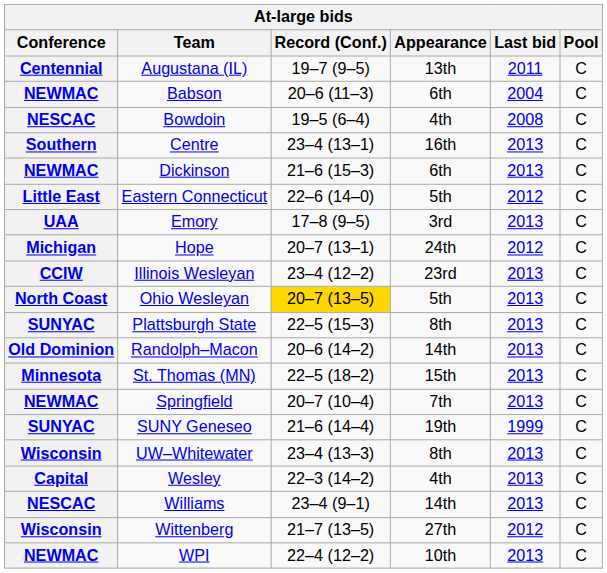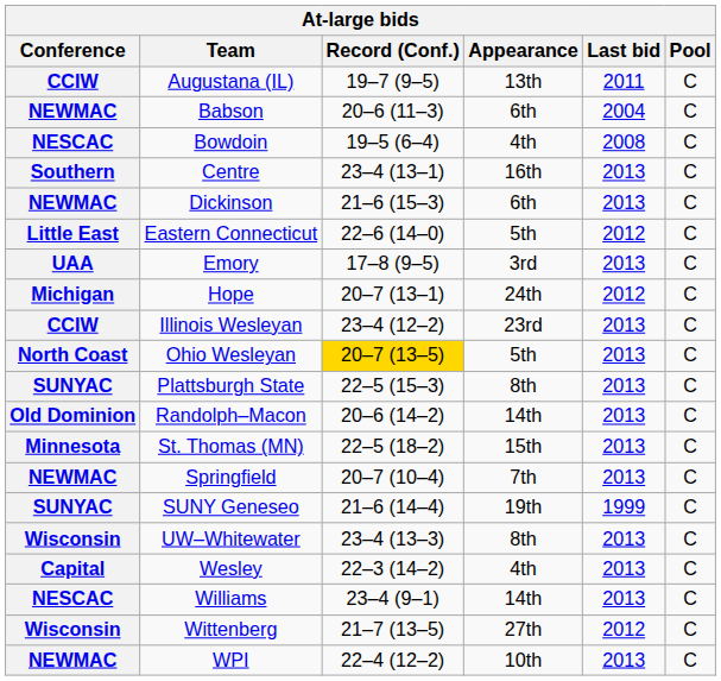 <table class="wikitable sortable plainrowheaders" style="text-align:center;">
 <tr>
 <th colspan="8" style=>At-large bids</th>
 </tr>
 <tr>
 <th scope="col">Conference</th>
 <th scope="col">Team</th>
 <th scope="col">Record (Conf.)</th>
 <th scope="col" data-sort-type="number">Appearance</th>
 <th scope="col">Last bid</th>
 <th scope="col">Pool</th>
 </tr>
 <tr>
-<th><a href='#'>Centennial</a></th>
+<th><a href='#'>CCIW</a></th>
 <td><a href='#'>Augustana (IL)</a></td>
 <td>19–7 (9–5)</td>
 <td>13th</td>
 <td><a href='#'>2011</a></td>
 <td>C</td>
 </tr>
 <tr>
 <th><a href='#'>NEWMAC</a></th>
 <td><a href='#'>Babson</a></td>
 <td>20–6 (11–3)</td>
 <td>6th</td>
 <td><a href='#'>2004</a></td>
 <td>C</td>
 </tr>
 <tr>
 <th><a href='#'>NESCAC</a></th>
 <td><a href='#'>Bowdoin</a></td>
 <td>19–5 (6–4)</td>
 <td>4th</td>
 <td><a href='#'>2008</a></td>
 <td>C</td>
 </tr>
 <tr>
 <th><a href='#'>Southern</a></th>
 <td><a href='#'>Centre</a></td>
 <td>23–4 (13–1)</td>
 <td>16th</td>
 <td><a href='#'>2013</a></td>
 <td>C</td>
 </tr>
 <tr>
 <th><a href='#'>NEWMAC</a></th>
 <td><a href='#'>Dickinson</a></td>
 <td>21–6 (15–3)</td>
 <td>6th</td>
 <td><a href='#'>2013</a></td>
 <td>C</td>
 </tr>
 <tr>
 <th><a href='#'>Little East</a></th>
 <td><a href='#'>Eastern Connecticut</a></td>
 <td>22–6 (14–0)</td>
 <td>5th</td>
 <td><a href='#'>2012</a></td>
 <td>C</td>
 </tr>
 <tr>
 <th><a href='#'>UAA</a></th>
 <td><a href='#'>Emory</a></td>
 <td>17–8 (9–5)</td>
 <td>3rd</td>
 <td><a href='#'>2013</a></td>
 <td>C</td>
 </tr>
 <tr>
 <th><a href='#'>Michigan</a></th>
 <td><a href='#'>Hope</a></td>
 <td>20–7 (13–1)</td>
 <td>24th</td>
 <td><a href='#'>2012</a></td>
 <td>C</td>
 </tr>
 <tr>
 <th><a href='#'>CCIW</a></th>
 <td><a href='#'>Illinois Wesleyan</a></td>
 <td>23–4 (12–2)</td>
 <td>23rd</td>
 <td><a href='#'>2013</a></td>
 <td>C</td>
 </tr>
 <tr>
 <th><a href='#'>North Coast</a></th>
 <td><a href='#'>Ohio Wesleyan</a></td>
 <td style="background: gold;">20–7 (13–5)</td>
 <td>5th</td>
 <td><a href='#'>2013</a></td>
 <td>C</td>
 </tr>
 <tr>
 <th><a href='#'>SUNYAC</a></th>
 <td><a href='#'>Plattsburgh State</a></td>
 <td>22–5 (15–3)</td>
 <td>8th</td>
 <td><a href='#'>2013</a></td>
 <td>C</td>
 </tr>
 <tr>
 <th><a href='#'>Old Dominion</a></th>
 <td><a href='#'>Randolph–Macon</a></td>
 <td>20–6 (14–2)</td>
 <td>14th</td>
 <td><a href='#'>2013</a></td>
 <td>C</td>
 </tr>
 <tr>
 <th><a href='#'>Minnesota</a></th>
 <td><a href='#'>St. Thomas (MN)</a></td>
 <td>22–5 (18–2)</td>
 <td>15th</td>
 <td><a href='#'>2013</a></td>
 <td>C</td>
 </tr>
 <tr>
 <th><a href='#'>NEWMAC</a></th>
 <td><a href='#'>Springfield</a></td>
 <td>20–7 (10–4)</td>
 <td>7th</td>
 <td><a href='#'>2013</a></td>
 <td>C</td>
 </tr>
 <tr>
 <th><a href='#'>SUNYAC</a></th>
 <td><a href='#'>SUNY Geneseo</a></td>
 <td>21–6 (14–4)</td>
 <td>19th</td>
 <td><a href='#'>1999</a></td>
 <td>C</td>
 </tr>
 <tr>
 <th><a href='#'>Wisconsin</a></th>
 <td><a href='#'>UW–Whitewater</a></td>
 <td>23–4 (13–3)</td>
 <td>8th</td>
 <td><a href='#'>2013</a></td>
 <td>C</td>
 </tr>
 <tr>
 <th><a href='#'>Capital</a></th>
 <td><a href='#'>Wesley</a></td>
 <td>22–3 (14–2)</td>
 <td>4th</td>
 <td><a href='#'>2013</a></td>
 <td>C</td>
 </tr>
 <tr>
 <th><a href='#'>NESCAC</a></th>
 <td><a href='#'>Williams</a></td>
 <td>23–4 (9–1)</td>
 <td>14th</td>
 <td><a href='#'>2013</a></td>
 <td>C</td>
 </tr>
 <tr>
 <th><a href='#'>Wisconsin</a></th>
 <td><a href='#'>Wittenberg</a></td>
 <td>21–7 (13–5)</td>
 <td>27th</td>
 <td><a href='#'>2012</a></td>
 <td>C</td>
 </tr>
 <tr>
 <th><a href='#'>NEWMAC</a></th>
 <td><a href='#'>WPI</a></td>
 <td>22–4 (12–2)</td>
 <td>10th</td>
 <td><a href='#'>2013</a></td>
 <td>C</td>
 </tr>
 </table>
